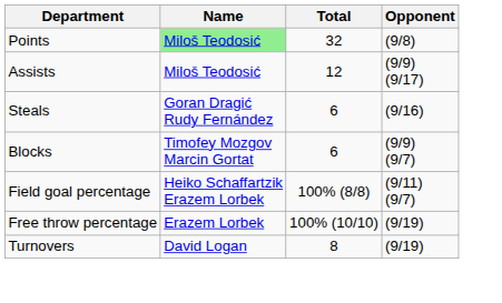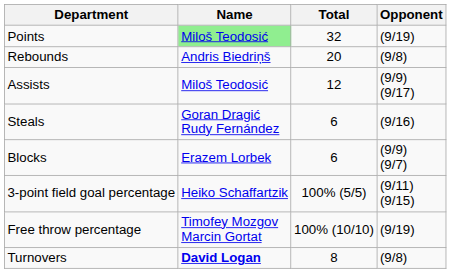 <table class=wikitable>
 <tr>
 <th>Department</th>
 <th>Name</th>
 <th>Total</th>
 <th>Opponent</th>
 </tr>
 <tr>
 <td>Points</td>
 <td style="background: lightgreen;"> <a href='#'>Miloš Teodosić</a></td>
 <td align=center>32</td>
+<td> (9/19)</td>
+</tr>
+<tr>
+<td>Rebounds</td>
+<td> <a href='#'>Andris Biedriņš</a></td>
+<td align=center>20</td>
 <td> (9/8)</td>
 </tr>
 <tr>
 <td>Assists</td>
 <td> <a href='#'>Miloš Teodosić</a></td>
 <td align=center>12</td>
 <td> (9/9)<br> (9/17)</td>
 </tr>
 <tr>
 <td>Steals</td>
 <td> <a href='#'>Goran Dragić</a><br> <a href='#'>Rudy Fernández</a></td>
 <td align=center>6</td>
 <td> (9/16)</td>
 </tr>
 <tr>
 <td>Blocks</td>
-<td> <a href='#'>Timofey Mozgov</a><br> <a href='#'>Marcin Gortat</a></td>
+<td> <a href='#'>Erazem Lorbek</a></td>
 <td align=center>6</td>
 <td> (9/9)<br> (9/7)</td>
 </tr>
 <tr>
-<td>Field goal percentage</td>
-<td> <a href='#'>Heiko Schaffartzik</a><br> <a href='#'>Erazem Lorbek</a></td>
-<td align=center>100% (8/8)</td>
-<td> (9/11)<br> (9/7)</td>
+<td>3-point field goal percentage</td>
+<td> <a href='#'>Heiko Schaffartzik</a></td>
+<td align=center>100% (5/5)</td>
+<td> (9/11)<br> (9/15)</td>
 </tr>
 <tr>
 <td>Free throw percentage</td>
-<td> <a href='#'>Erazem Lorbek</a></td>
+<td> <a href='#'>Timofey Mozgov</a><br> <a href='#'>Marcin Gortat</a></td>
 <td align=center>100% (10/10)</td>
 <td> (9/19)</td>
 </tr>
 <tr>
 <td>Turnovers</td>
-<td> <a href='#'>David Logan</a></td>
+<td><strong> <a href='#'>David Logan</a></strong></td>
 <td align=center>8</td>
-<td> (9/19)</td>
+<td> (9/8)</td>
 </tr>
 </table>
